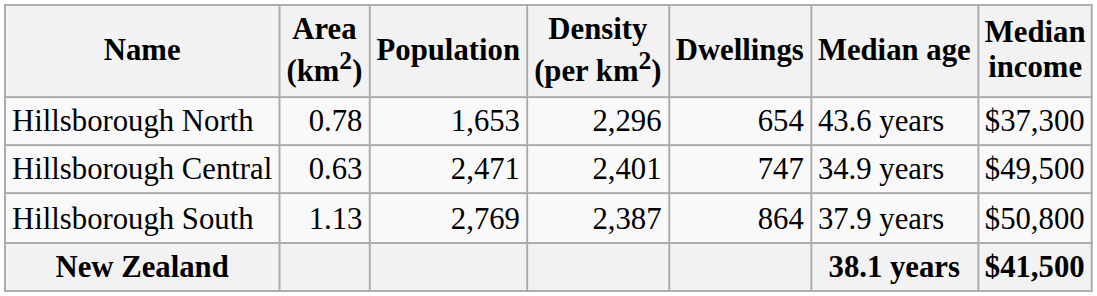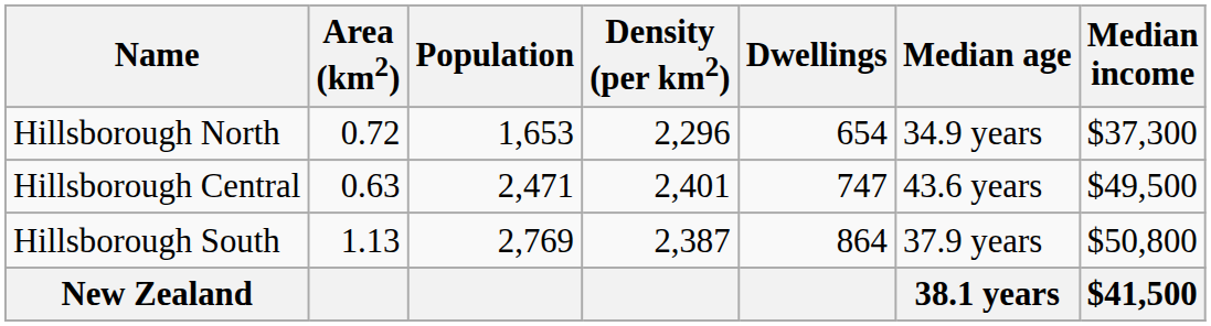 <table class="wikitable">
 <tr>
 <th>Name</th>
 <th>Area<br>(km<sup>2</sup>)</th>
 <th>Population</th>
 <th>Density<br>(per km<sup>2</sup>)</th>
 <th>Dwellings</th>
 <th>Median age</th>
 <th>Median<br>income</th>
 </tr>
 <tr>
 <td>Hillsborough North</td>
-<td style="text-align:right;">0.78</td>
+<td style="text-align:right;">0.72</td>
 <td style="text-align:right;">1,653</td>
 <td style="text-align:right;">2,296</td>
 <td style="text-align:right;">654</td>
-<td>43.6 years</td>
+<td>34.9 years</td>
 <td>$37,300</td>
 </tr>
 <tr>
 <td>Hillsborough Central</td>
 <td style="text-align:right;">0.63</td>
 <td style="text-align:right;">2,471</td>
 <td style="text-align:right;">2,401</td>
 <td style="text-align:right;">747</td>
-<td>34.9 years</td>
+<td>43.6 years</td>
 <td>$49,500</td>
 </tr>
 <tr>
 <td>Hillsborough South</td>
 <td style="text-align:right;">1.13</td>
 <td style="text-align:right;">2,769</td>
 <td style="text-align:right;">2,387</td>
 <td style="text-align:right;">864</td>
 <td>37.9 years</td>
 <td>$50,800</td>
 </tr>
 <tr>
 <th>New Zealand</th>
 <th></th>
 <th></th>
 <th></th>
 <th></th>
 <th>38.1 years</th>
 <th style="text-align:left;">$41,500</th>
 </tr>
 </table>
